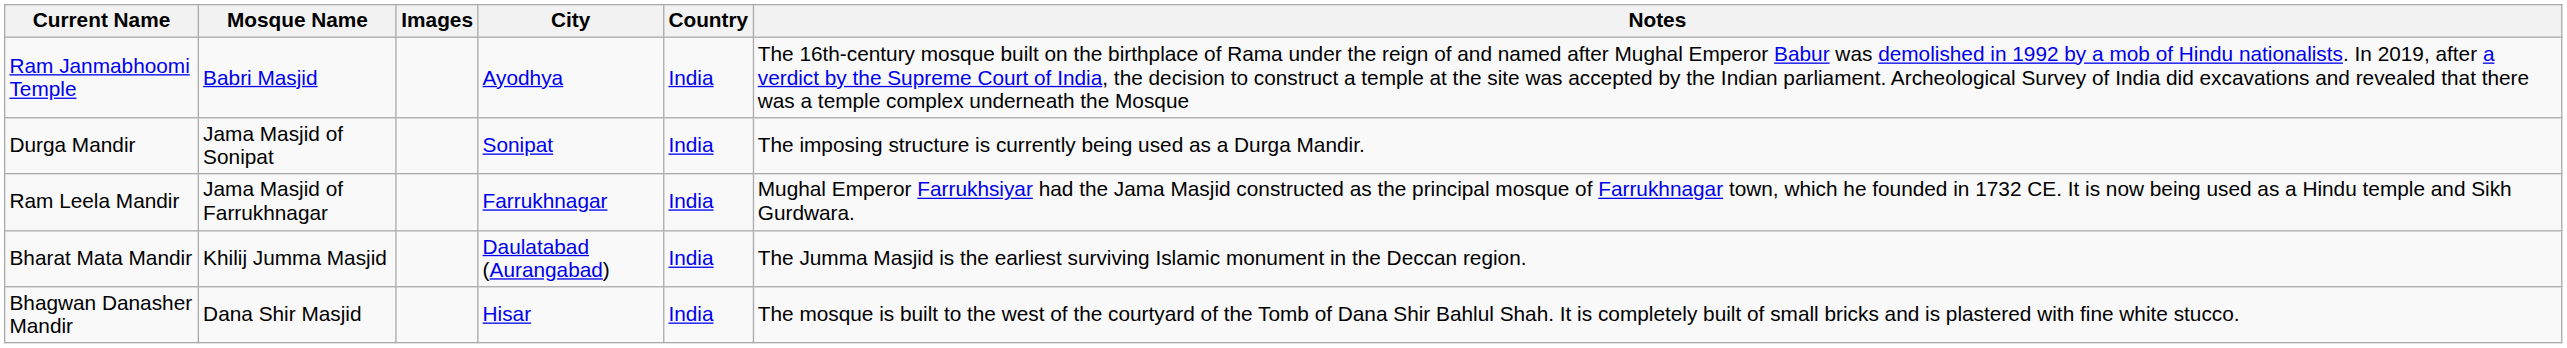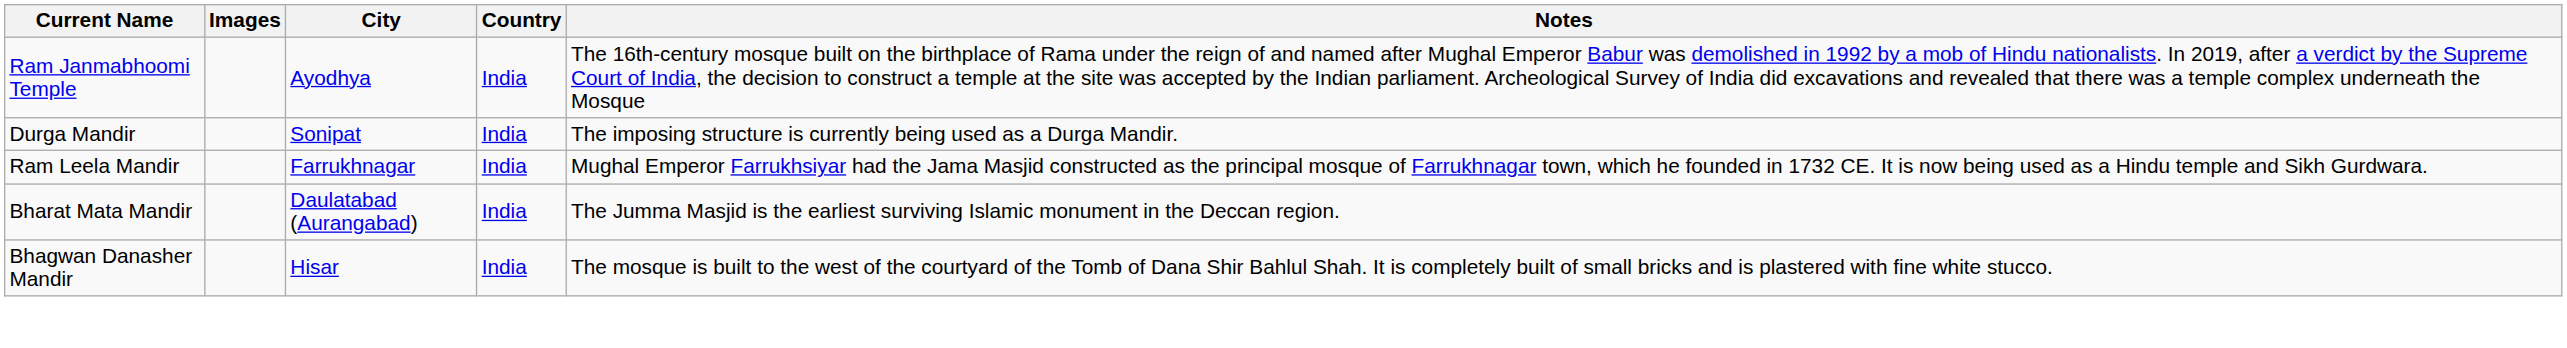 <table class="wikitable plainrowheaders sortable" style="text-align:left;">
 <tr>
 <th><strong>Current Name</strong></th>
-<th><strong>Mosque Name</strong></th>
 <th><strong>Images</strong></th>
 <th><strong>City</strong></th>
 <th><strong>Country</strong></th>
 <th><strong>Notes</strong></th>
 </tr>
 <tr>
 <td><a href='#'>Ram Janmabhoomi Temple</a></td>
-<td><a href='#'>Babri Masjid</a></td>
 <td></td>
 <td><a href='#'>Ayodhya</a></td>
 <td><a href='#'>India</a></td>
 <td>The 16th-century mosque built on the birthplace of Rama under the reign of and named after Mughal Emperor <a href='#'>Babur</a> was <a href='#'>demolished in 1992 by a mob of Hindu nationalists</a>. In 2019, after <a href='#'>a verdict by the Supreme Court of India</a>, the decision to construct a temple at the site was accepted by the Indian parliament. Archeological Survey of India did excavations and revealed that there was a temple complex underneath the Mosque</td>
 </tr>
 <tr>
 <td>Durga Mandir</td>
-<td>Jama Masjid of Sonipat</td>
 <td></td>
 <td><a href='#'>Sonipat</a></td>
 <td><a href='#'>India</a></td>
 <td>The imposing structure is currently being used as a Durga Mandir.</td>
 </tr>
 <tr>
 <td>Ram Leela Mandir</td>
-<td>Jama Masjid of Farrukhnagar</td>
 <td></td>
 <td><a href='#'>Farrukhnagar</a></td>
 <td><a href='#'>India</a></td>
 <td>Mughal Emperor <a href='#'>Farrukhsiyar</a> had the Jama Masjid constructed as the principal mosque of <a href='#'>Farrukhnagar</a> town, which he founded in 1732 CE. It is now being used as a Hindu temple and Sikh Gurdwara.</td>
 </tr>
 <tr>
 <td>Bharat Mata Mandir</td>
-<td>Khilij Jumma Masjid</td>
 <td></td>
 <td><a href='#'>Daulatabad</a> (<a href='#'>Aurangabad</a>)</td>
 <td><a href='#'>India</a></td>
 <td>The Jumma Masjid is the earliest surviving Islamic monument in the Deccan region.</td>
 </tr>
 <tr>
 <td>Bhagwan Danasher Mandir</td>
-<td>Dana Shir Masjid</td>
 <td></td>
 <td><a href='#'>Hisar</a></td>
 <td><a href='#'>India</a></td>
 <td>The mosque is built to the west of the courtyard of the Tomb of Dana Shir Bahlul Shah. It is completely built of small bricks and is plastered with fine white stucco.</td>
 </tr>
 </table>
